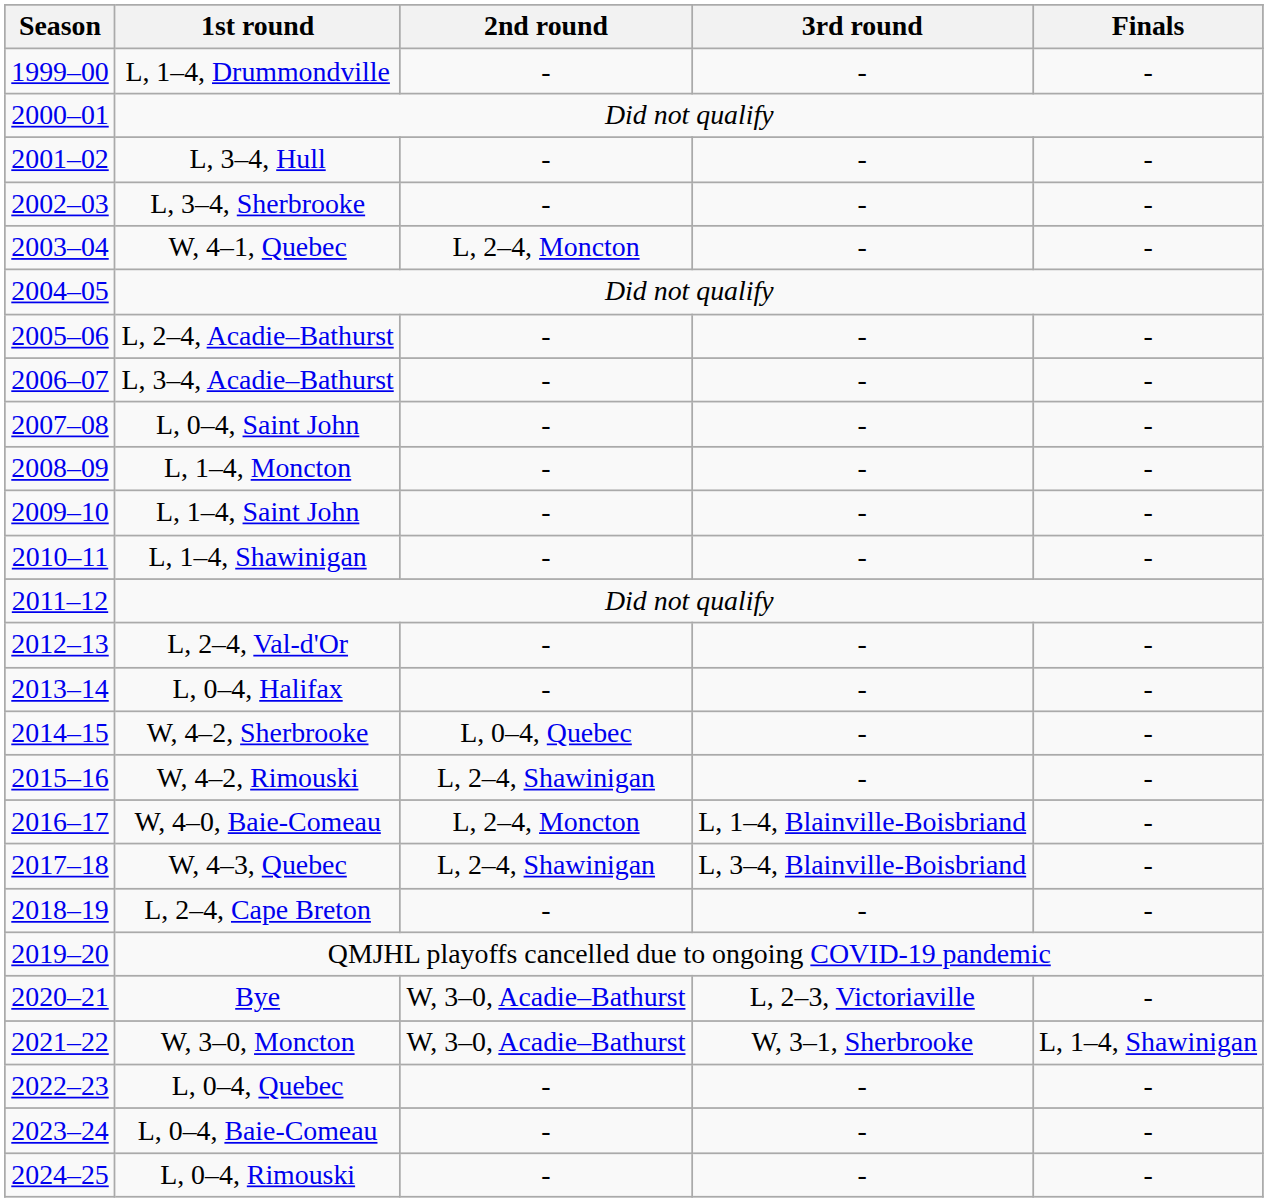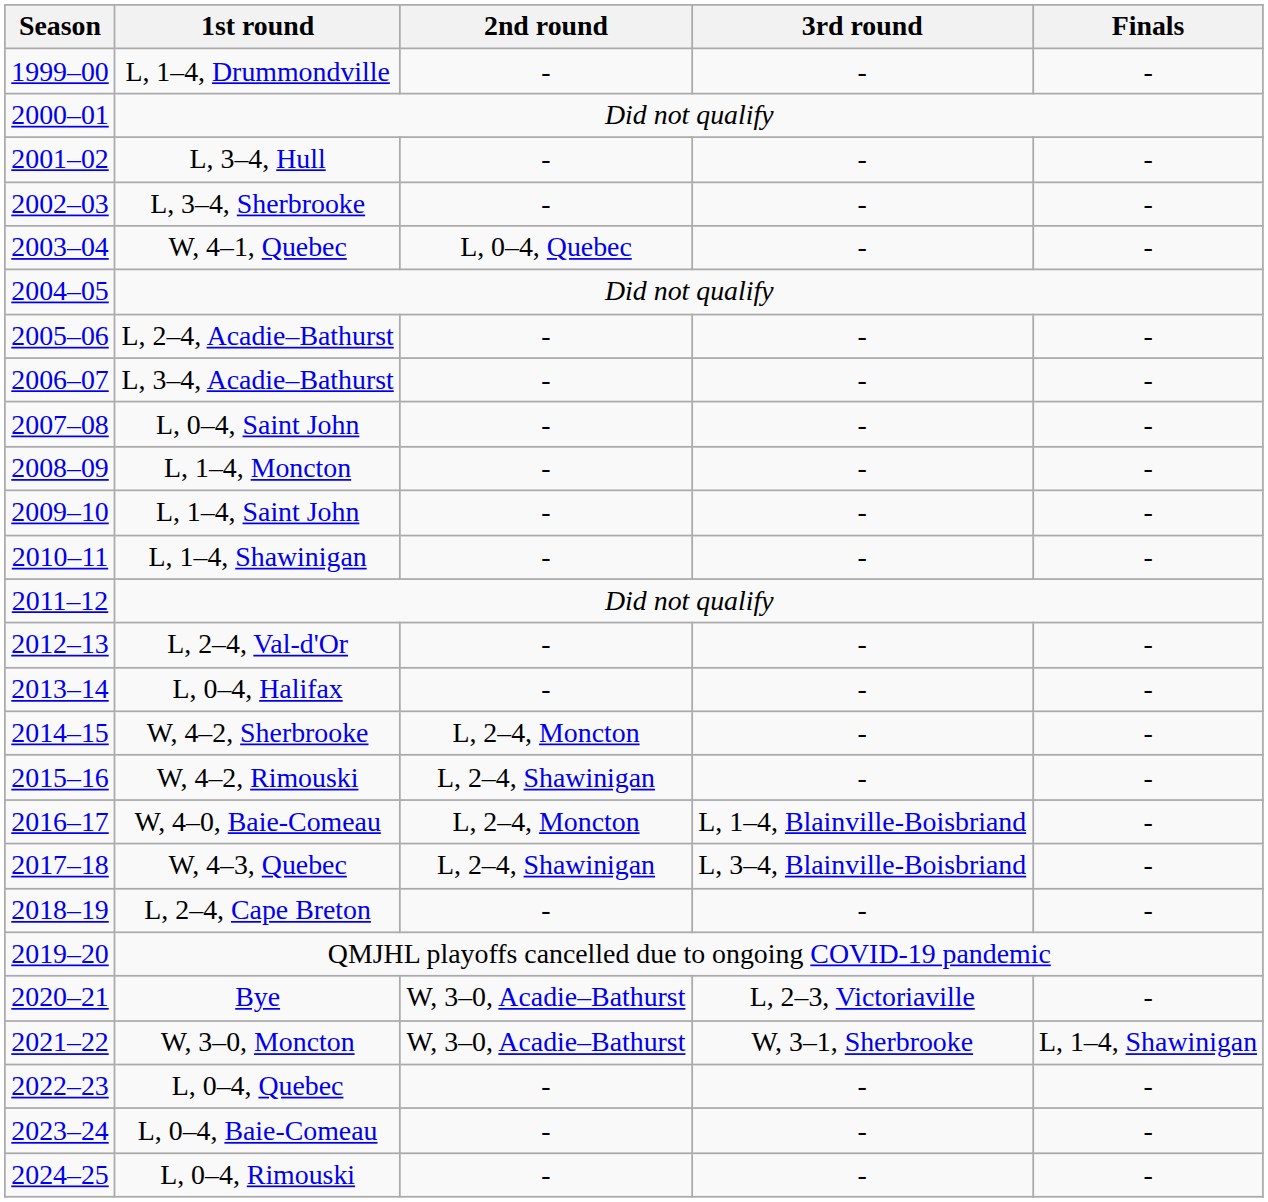 <table class="wikitable" style="text-align:center">
 <tr>
 <th>Season</th>
 <th>1st round</th>
 <th>2nd round</th>
 <th>3rd round</th>
 <th>Finals</th>
 </tr>
 <tr>
 <td><a href='#'>1999–00</a></td>
 <td>L, 1–4, <a href='#'>Drummondville</a></td>
 <td>-</td>
 <td>-</td>
 <td>-</td>
 </tr>
 <tr>
 <td><a href='#'>2000–01</a></td>
 <td colspan="4"><em>Did not qualify</em></td>
 </tr>
 <tr>
 <td><a href='#'>2001–02</a></td>
 <td>L, 3–4, <a href='#'>Hull</a></td>
 <td>-</td>
 <td>-</td>
 <td>-</td>
 </tr>
 <tr>
 <td><a href='#'>2002–03</a></td>
 <td>L, 3–4, <a href='#'>Sherbrooke</a></td>
 <td>-</td>
 <td>-</td>
 <td>-</td>
 </tr>
 <tr>
 <td><a href='#'>2003–04</a></td>
 <td>W, 4–1, <a href='#'>Quebec</a></td>
-<td>L, 2–4, <a href='#'>Moncton</a></td>
+<td>L, 0–4, <a href='#'>Quebec</a></td>
 <td>-</td>
 <td>-</td>
 </tr>
 <tr>
 <td><a href='#'>2004–05</a></td>
 <td colspan="4"><em>Did not qualify</em></td>
 </tr>
 <tr>
 <td><a href='#'>2005–06</a></td>
 <td>L, 2–4, <a href='#'>Acadie–Bathurst</a></td>
 <td>-</td>
 <td>-</td>
 <td>-</td>
 </tr>
 <tr>
 <td><a href='#'>2006–07</a></td>
 <td>L, 3–4, <a href='#'>Acadie–Bathurst</a></td>
 <td>-</td>
 <td>-</td>
 <td>-</td>
 </tr>
 <tr>
 <td><a href='#'>2007–08</a></td>
 <td>L, 0–4, <a href='#'>Saint John</a></td>
 <td>-</td>
 <td>-</td>
 <td>-</td>
 </tr>
 <tr>
 <td><a href='#'>2008–09</a></td>
 <td>L, 1–4, <a href='#'>Moncton</a></td>
 <td>-</td>
 <td>-</td>
 <td>-</td>
 </tr>
 <tr>
 <td><a href='#'>2009–10</a></td>
 <td>L, 1–4, <a href='#'>Saint John</a></td>
 <td>-</td>
 <td>-</td>
 <td>-</td>
 </tr>
 <tr>
 <td><a href='#'>2010–11</a></td>
 <td>L, 1–4, <a href='#'>Shawinigan</a></td>
 <td>-</td>
 <td>-</td>
 <td>-</td>
 </tr>
 <tr>
 <td><a href='#'>2011–12</a></td>
 <td colspan="4"><em>Did not qualify</em></td>
 </tr>
 <tr>
 <td><a href='#'>2012–13</a></td>
 <td>L, 2–4, <a href='#'>Val-d'Or</a></td>
 <td>-</td>
 <td>-</td>
 <td>-</td>
 </tr>
 <tr>
 <td><a href='#'>2013–14</a></td>
 <td>L, 0–4, <a href='#'>Halifax</a></td>
 <td>-</td>
 <td>-</td>
 <td>-</td>
 </tr>
 <tr>
 <td><a href='#'>2014–15</a></td>
 <td>W, 4–2, <a href='#'>Sherbrooke</a></td>
-<td>L, 0–4, <a href='#'>Quebec</a></td>
+<td>L, 2–4, <a href='#'>Moncton</a></td>
 <td>-</td>
 <td>-</td>
 </tr>
 <tr>
 <td><a href='#'>2015–16</a></td>
 <td>W, 4–2, <a href='#'>Rimouski</a></td>
 <td>L, 2–4, <a href='#'>Shawinigan</a></td>
 <td>-</td>
 <td>-</td>
 </tr>
 <tr>
 <td><a href='#'>2016–17</a></td>
 <td>W, 4–0, <a href='#'>Baie-Comeau</a></td>
 <td>L, 2–4, <a href='#'>Moncton</a></td>
 <td>L, 1–4, <a href='#'>Blainville-Boisbriand</a></td>
 <td>-</td>
 </tr>
 <tr>
 <td><a href='#'>2017–18</a></td>
 <td>W, 4–3, <a href='#'>Quebec</a></td>
 <td>L, 2–4, <a href='#'>Shawinigan</a></td>
 <td>L, 3–4, <a href='#'>Blainville-Boisbriand</a></td>
 <td>-</td>
 </tr>
 <tr>
 <td><a href='#'>2018–19</a></td>
 <td>L, 2–4, <a href='#'>Cape Breton</a></td>
 <td>-</td>
 <td>-</td>
 <td>-</td>
 </tr>
 <tr>
 <td><a href='#'>2019–20</a></td>
 <td colspan="4">QMJHL playoffs cancelled due to ongoing <a href='#'>COVID-19 pandemic</a></td>
 </tr>
 <tr>
 <td><a href='#'>2020–21</a></td>
 <td><a href='#'>Bye</a></td>
 <td>W, 3–0, <a href='#'>Acadie–Bathurst</a></td>
 <td>L, 2–3, <a href='#'>Victoriaville</a></td>
 <td>-</td>
 </tr>
 <tr>
 <td><a href='#'>2021–22</a></td>
 <td>W, 3–0, <a href='#'>Moncton</a></td>
 <td>W, 3–0, <a href='#'>Acadie–Bathurst</a></td>
 <td>W, 3–1, <a href='#'>Sherbrooke</a></td>
 <td>L, 1–4, <a href='#'>Shawinigan</a></td>
 </tr>
 <tr>
 <td><a href='#'>2022–23</a></td>
 <td>L, 0–4, <a href='#'>Quebec</a></td>
 <td>-</td>
 <td>-</td>
 <td>-</td>
 </tr>
 <tr>
 <td><a href='#'>2023–24</a></td>
 <td>L, 0–4, <a href='#'>Baie-Comeau</a></td>
 <td>-</td>
 <td>-</td>
 <td>-</td>
 </tr>
 <tr>
 <td><a href='#'>2024–25</a></td>
 <td>L, 0–4, <a href='#'>Rimouski</a></td>
 <td>-</td>
 <td>-</td>
 <td>-</td>
 </tr>
 </table>
